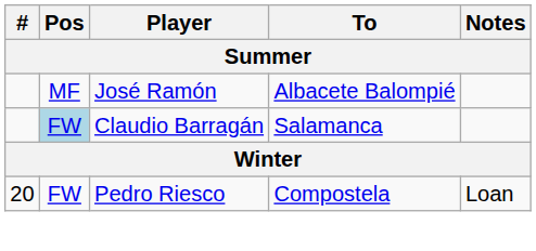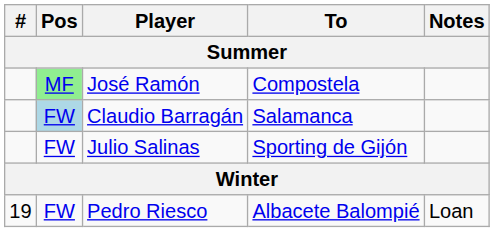 <table class="wikitable" style="font-size:95%; text-align:left;">
 <tr>
 <th>#</th>
 <th>Pos</th>
 <th>Player</th>
 <th>To</th>
 <th>Notes</th>
 </tr>
 <tr>
 <th colspan="5">Summer</th>
 </tr>
 <tr>
 <td></td>
-<td style="text-align:center"><a href='#'>MF</a></td>
+<td style="background: lightgreen; text-align:center"><a href='#'>MF</a></td>
 <td> <a href='#'>José Ramón</a></td>
-<td> <a href='#'>Albacete Balompié</a></td>
+<td> <a href='#'>Compostela</a></td>
 <td></td>
 </tr>
 <tr>
 <td></td>
 <td style="background: lightblue; text-align:center"><a href='#'>FW</a></td>
 <td> <a href='#'>Claudio Barragán</a></td>
 <td> <a href='#'>Salamanca</a></td>
 <td></td>
 </tr>
 <tr>
+<td></td>
+<td style="text-align:center"><a href='#'>FW</a></td>
+<td> <a href='#'>Julio Salinas</a></td>
+<td> <a href='#'>Sporting de Gijón</a></td>
+<td></td>
+</tr>
+<tr>
 <th colspan="5">Winter</th>
 </tr>
 <tr>
-<td>20</td>
+<td>19</td>
 <td style="text-align:center"><a href='#'>FW</a></td>
 <td> <a href='#'>Pedro Riesco</a></td>
-<td> <a href='#'>Compostela</a></td>
+<td> <a href='#'>Albacete Balompié</a></td>
 <td>Loan</td>
 </tr>
 </table>
